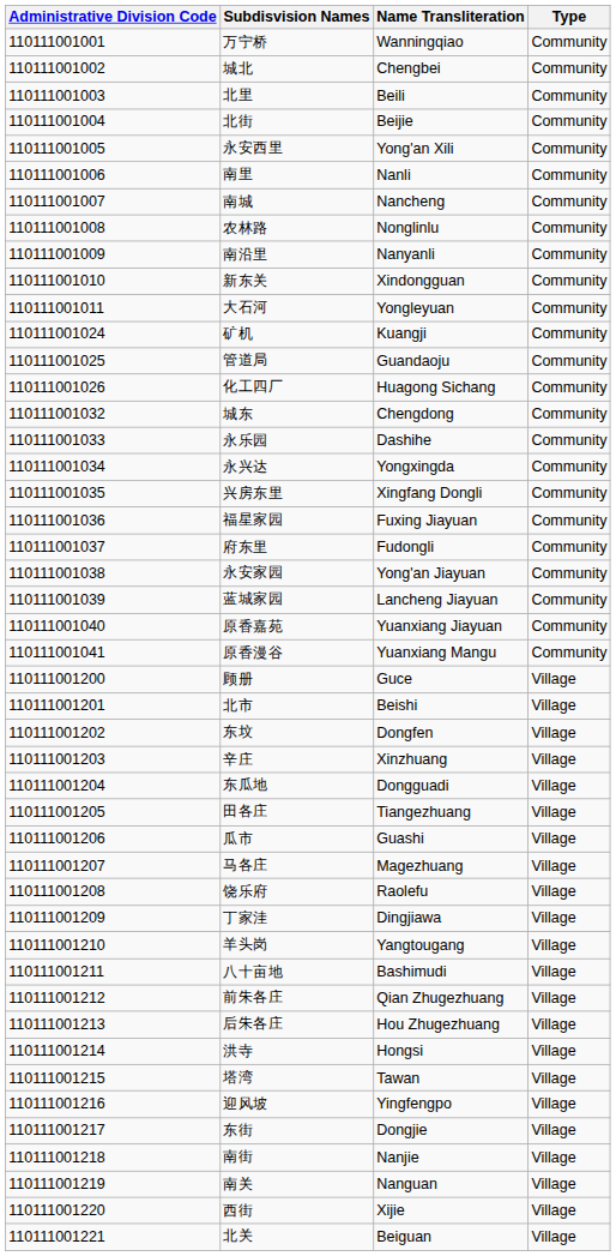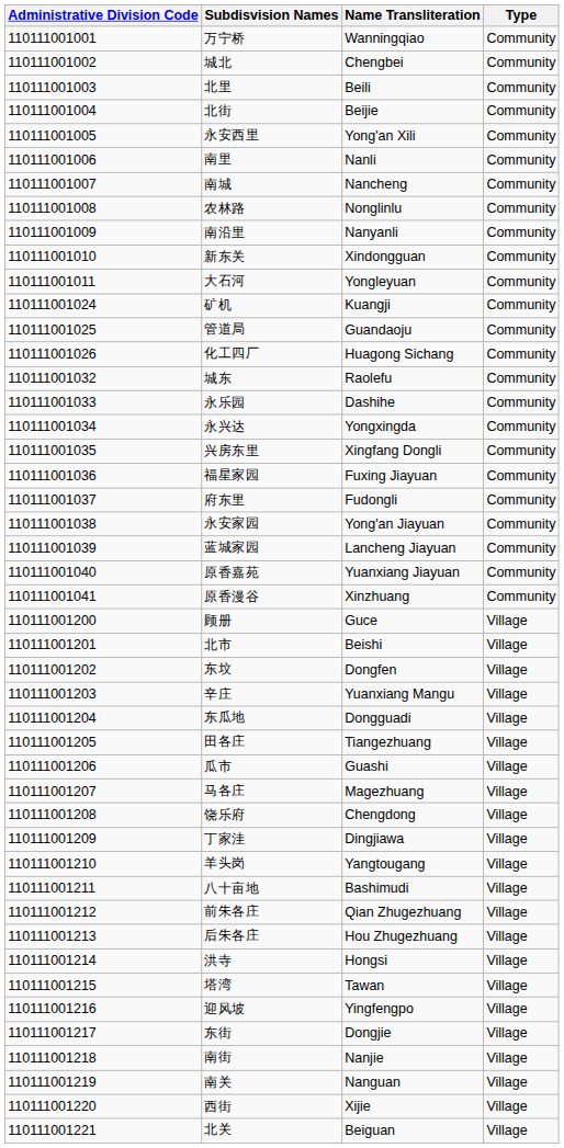 <table class="wikitable sortable">
 <tr>
 <th><a href='#'>Administrative Division Code</a></th>
 <th>Subdisvision Names</th>
 <th>Name Transliteration</th>
 <th>Type</th>
 </tr>
 <tr>
 <td>110111001001</td>
 <td>万宁桥</td>
 <td>Wanningqiao</td>
 <td>Community</td>
 </tr>
 <tr>
 <td>110111001002</td>
 <td>城北</td>
 <td>Chengbei</td>
 <td>Community</td>
 </tr>
 <tr>
 <td>110111001003</td>
 <td>北里</td>
 <td>Beili</td>
 <td>Community</td>
 </tr>
 <tr>
 <td>110111001004</td>
 <td>北街</td>
 <td>Beijie</td>
 <td>Community</td>
 </tr>
 <tr>
 <td>110111001005</td>
 <td>永安西里</td>
 <td>Yong'an Xili</td>
 <td>Community</td>
 </tr>
 <tr>
 <td>110111001006</td>
 <td>南里</td>
 <td>Nanli</td>
 <td>Community</td>
 </tr>
 <tr>
 <td>110111001007</td>
 <td>南城</td>
 <td>Nancheng</td>
 <td>Community</td>
 </tr>
 <tr>
 <td>110111001008</td>
 <td>农林路</td>
 <td>Nonglinlu</td>
 <td>Community</td>
 </tr>
 <tr>
 <td>110111001009</td>
 <td>南沿里</td>
 <td>Nanyanli</td>
 <td>Community</td>
 </tr>
 <tr>
 <td>110111001010</td>
 <td>新东关</td>
 <td>Xindongguan</td>
 <td>Community</td>
 </tr>
 <tr>
 <td>110111001011</td>
 <td>大石河</td>
 <td>Yongleyuan</td>
 <td>Community</td>
 </tr>
 <tr>
 <td>110111001024</td>
 <td>矿机</td>
 <td>Kuangji</td>
 <td>Community</td>
 </tr>
 <tr>
 <td>110111001025</td>
 <td>管道局</td>
 <td>Guandaoju</td>
 <td>Community</td>
 </tr>
 <tr>
 <td>110111001026</td>
 <td>化工四厂</td>
 <td>Huagong Sichang</td>
 <td>Community</td>
 </tr>
 <tr>
 <td>110111001032</td>
 <td>城东</td>
-<td>Chengdong</td>
+<td>Raolefu</td>
 <td>Community</td>
 </tr>
 <tr>
 <td>110111001033</td>
 <td>永乐园</td>
 <td>Dashihe</td>
 <td>Community</td>
 </tr>
 <tr>
 <td>110111001034</td>
 <td>永兴达</td>
 <td>Yongxingda</td>
 <td>Community</td>
 </tr>
 <tr>
 <td>110111001035</td>
 <td>兴房东里</td>
 <td>Xingfang Dongli</td>
 <td>Community</td>
 </tr>
 <tr>
 <td>110111001036</td>
 <td>福星家园</td>
 <td>Fuxing Jiayuan</td>
 <td>Community</td>
 </tr>
 <tr>
 <td>110111001037</td>
 <td>府东里</td>
 <td>Fudongli</td>
 <td>Community</td>
 </tr>
 <tr>
 <td>110111001038</td>
 <td>永安家园</td>
 <td>Yong'an Jiayuan</td>
 <td>Community</td>
 </tr>
 <tr>
 <td>110111001039</td>
 <td>蓝城家园</td>
 <td>Lancheng Jiayuan</td>
 <td>Community</td>
 </tr>
 <tr>
 <td>110111001040</td>
 <td>原香嘉苑</td>
 <td>Yuanxiang Jiayuan</td>
 <td>Community</td>
 </tr>
 <tr>
 <td>110111001041</td>
 <td>原香漫谷</td>
-<td>Yuanxiang Mangu</td>
+<td>Xinzhuang</td>
 <td>Community</td>
 </tr>
 <tr>
 <td>110111001200</td>
 <td>顾册</td>
 <td>Guce</td>
 <td>Village</td>
 </tr>
 <tr>
 <td>110111001201</td>
 <td>北市</td>
 <td>Beishi</td>
 <td>Village</td>
 </tr>
 <tr>
 <td>110111001202</td>
 <td>东坟</td>
 <td>Dongfen</td>
 <td>Village</td>
 </tr>
 <tr>
 <td>110111001203</td>
 <td>辛庄</td>
-<td>Xinzhuang</td>
+<td>Yuanxiang Mangu</td>
 <td>Village</td>
 </tr>
 <tr>
 <td>110111001204</td>
 <td>东瓜地</td>
 <td>Dongguadi</td>
 <td>Village</td>
 </tr>
 <tr>
 <td>110111001205</td>
 <td>田各庄</td>
 <td>Tiangezhuang</td>
 <td>Village</td>
 </tr>
 <tr>
 <td>110111001206</td>
 <td>瓜市</td>
 <td>Guashi</td>
 <td>Village</td>
 </tr>
 <tr>
 <td>110111001207</td>
 <td>马各庄</td>
 <td>Magezhuang</td>
 <td>Village</td>
 </tr>
 <tr>
 <td>110111001208</td>
 <td>饶乐府</td>
-<td>Raolefu</td>
+<td>Chengdong</td>
 <td>Village</td>
 </tr>
 <tr>
 <td>110111001209</td>
 <td>丁家洼</td>
 <td>Dingjiawa</td>
 <td>Village</td>
 </tr>
 <tr>
 <td>110111001210</td>
 <td>羊头岗</td>
 <td>Yangtougang</td>
 <td>Village</td>
 </tr>
 <tr>
 <td>110111001211</td>
 <td>八十亩地</td>
 <td>Bashimudi</td>
 <td>Village</td>
 </tr>
 <tr>
 <td>110111001212</td>
 <td>前朱各庄</td>
 <td>Qian Zhugezhuang</td>
 <td>Village</td>
 </tr>
 <tr>
 <td>110111001213</td>
 <td>后朱各庄</td>
 <td>Hou Zhugezhuang</td>
 <td>Village</td>
 </tr>
 <tr>
 <td>110111001214</td>
 <td>洪寺</td>
 <td>Hongsi</td>
 <td>Village</td>
 </tr>
 <tr>
 <td>110111001215</td>
 <td>塔湾</td>
 <td>Tawan</td>
 <td>Village</td>
 </tr>
 <tr>
 <td>110111001216</td>
 <td>迎风坡</td>
 <td>Yingfengpo</td>
 <td>Village</td>
 </tr>
 <tr>
 <td>110111001217</td>
 <td>东街</td>
 <td>Dongjie</td>
 <td>Village</td>
 </tr>
 <tr>
 <td>110111001218</td>
 <td>南街</td>
 <td>Nanjie</td>
 <td>Village</td>
 </tr>
 <tr>
 <td>110111001219</td>
 <td>南关</td>
 <td>Nanguan</td>
 <td>Village</td>
 </tr>
 <tr>
 <td>110111001220</td>
 <td>西街</td>
 <td>Xijie</td>
 <td>Village</td>
 </tr>
 <tr>
 <td>110111001221</td>
 <td>北关</td>
 <td>Beiguan</td>
 <td>Village</td>
 </tr>
 </table>
